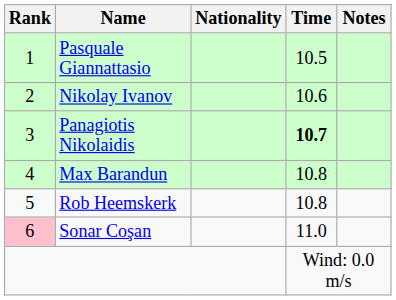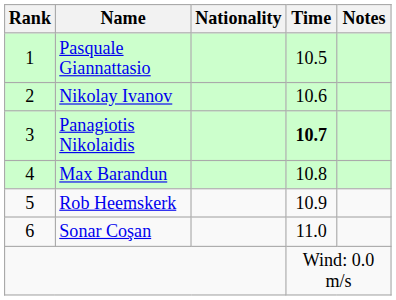 <table class="wikitable sortable" style="text-align:center;width: 55%">
 <tr>
 <th>Rank</th>
 <th>Name</th>
 <th>Nationality</th>
 <th>Time</th>
 <th>Notes</th>
 </tr>
 <tr bgcolor=ccffcc>
 <td>1</td>
 <td align=left><a href='#'>Pasquale Giannattasio</a></td>
 <td align=left></td>
 <td>10.5</td>
 <td></td>
 </tr>
 <tr bgcolor=ccffcc>
 <td>2</td>
 <td align=left><a href='#'>Nikolay Ivanov</a></td>
 <td align=left></td>
 <td>10.6</td>
 <td></td>
 </tr>
 <tr bgcolor=ccffcc>
 <td>3</td>
 <td align=left><a href='#'>Panagiotis Nikolaidis</a></td>
 <td align=left></td>
 <td><strong>10.7</strong></td>
 <td></td>
 </tr>
 <tr bgcolor=ccffcc>
 <td>4</td>
 <td align=left><a href='#'>Max Barandun</a></td>
 <td align=left></td>
 <td>10.8</td>
 <td></td>
 </tr>
 <tr>
 <td>5</td>
 <td align=left><a href='#'>Rob Heemskerk</a></td>
 <td align=left></td>
-<td>10.8</td>
+<td>10.9</td>
 <td></td>
 </tr>
 <tr>
-<td style="background: pink;">6</td>
+<td>6</td>
 <td align=left><a href='#'>Sonar Coşan</a></td>
 <td align=left></td>
 <td>11.0</td>
 <td></td>
 </tr>
 <tr>
 <td colspan="3"></td>
 <td colspan="2">Wind: 0.0 m/s</td>
 </tr>
 </table>
